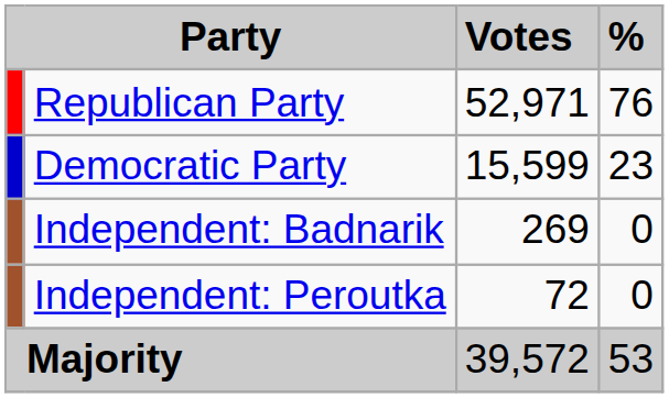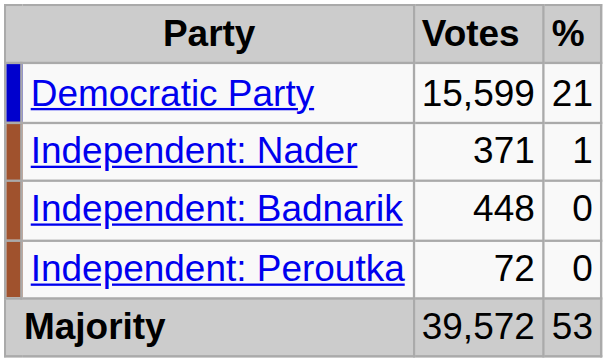 <table class="wikitable">
 <tr bgcolor="CCCCCC">
 <td colspan="2" rowspan="1" align="center" valign="top"><strong>Party</strong></td>
 <td valign="top"><strong>Votes</strong></td>
 <td valign="top"><strong>%</strong></td>
 </tr>
 <tr>
-<td style="color:inherit;background:#ff0000"></td>
-<td><a href='#'>Republican Party</a></td>
-<td align="right">52,971</td>
-<td align="right">76</td>
-</tr>
-<tr>
 <td style="color:inherit;background:#0000cd"></td>
 <td><a href='#'>Democratic Party</a></td>
 <td align="right">15,599</td>
-<td align="right">23</td>
+<td align="right">21</td>
+</tr>
+<tr>
+<td style="color:inherit;background:#a0522d"></td>
+<td><a href='#'>Independent: Nader</a></td>
+<td align="right">371</td>
+<td align="right">1</td>
 </tr>
 <tr>
 <td style="color:inherit;background:#a0522d"></td>
 <td><a href='#'>Independent: Badnarik</a></td>
-<td align="right">269</td>
+<td align="right">448</td>
 <td align="right">0</td>
 </tr>
 <tr>
 <td style="color:inherit;background:#a0522d"></td>
 <td><a href='#'>Independent: Peroutka</a></td>
 <td align="right">72</td>
 <td align="right">0</td>
 </tr>
 <tr bgcolor="CCCCCC">
 <td colspan="2" rowspan="1"> <strong>Majority</strong></td>
 <td align="right">39,572</td>
 <td align="right">53</td>
 </tr>
 </table>
